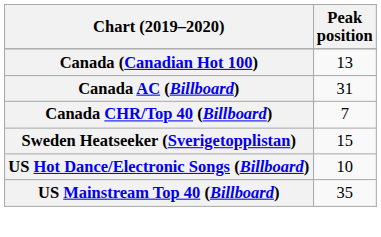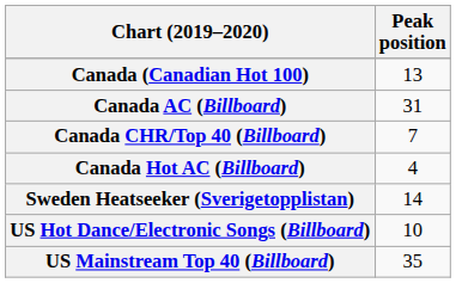 <table class="wikitable sortable plainrowheaders" style="text-align:center">
 <tr>
 <th scope="col">Chart (2019–2020)</th>
 <th scope="col">Peak<br>position</th>
 </tr>
 <tr>
 </tr>
 <tr>
 </tr>
 <tr>
 <th scope="row">Canada (<a href='#'>Canadian Hot 100</a>)</th>
 <td>13</td>
 </tr>
 <tr>
 <th scope="row">Canada <a href='#'>AC</a> (<em><a href='#'>Billboard</a></em>)</th>
 <td>31</td>
 </tr>
 <tr>
 <th scope="row">Canada <a href='#'>CHR/Top 40</a> (<em><a href='#'>Billboard</a></em>)</th>
 <td>7</td>
 </tr>
 <tr>
+<th scope="row">Canada <a href='#'>Hot AC</a> (<em><a href='#'>Billboard</a></em>)</th>
+<td>4</td>
+</tr>
+<tr>
 <th scope="row">Sweden Heatseeker (<a href='#'>Sverigetopplistan</a>)</th>
-<td>15</td>
+<td>14</td>
 </tr>
 <tr>
 <th scope="row">US <a href='#'>Hot Dance/Electronic Songs</a> (<em><a href='#'>Billboard</a></em>)</th>
 <td>10</td>
 </tr>
 <tr>
 <th scope="row">US <a href='#'>Mainstream Top 40</a> (<em><a href='#'>Billboard</a></em>)</th>
 <td>35</td>
 </tr>
 </table>
